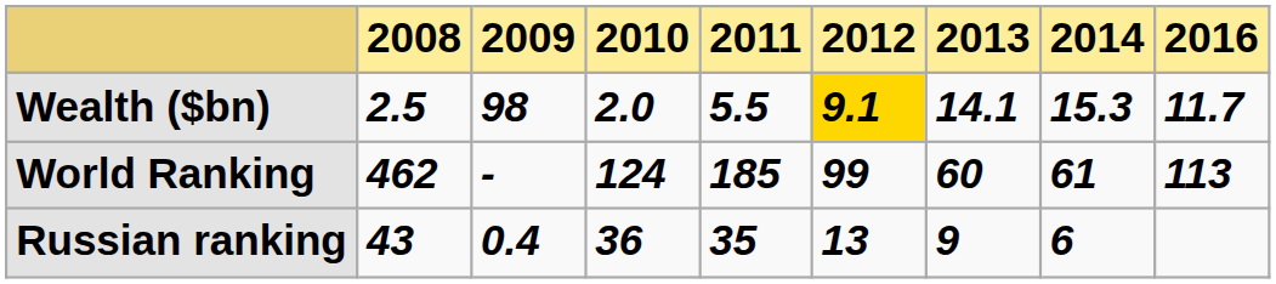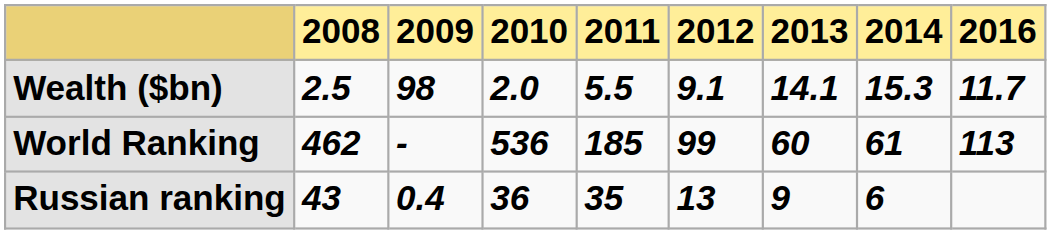 <table class="wikitable">
 <tr>
 <td style="background:#ead177;"></td>
 <td style="background:#fe9;"><strong>2008</strong></td>
 <td style="background:#fe9;"><strong>2009</strong></td>
 <td style="background:#fe9;"><strong>2010</strong></td>
 <td style="background:#fe9;"><strong>2011</strong></td>
 <td style="background:#fe9;"><strong>2012</strong></td>
 <td style="background:#fe9;"><strong>2013</strong></td>
 <td style="background:#fe9;"><strong>2014</strong></td>
 <td style="background:#fe9;"><strong>2016</strong></td>
 </tr>
 <tr>
 <td style="background:#e3e3e3;"><strong>Wealth ($bn)</strong></td>
 <td><strong><em>2.5</em></strong></td>
 <td><strong><em>98</em></strong></td>
 <td><strong><em>2.0</em></strong></td>
 <td><strong><em>5.5</em></strong></td>
-<td style="background: gold;"><strong><em>9.1</em></strong></td>
+<td><strong><em>9.1</em></strong></td>
 <td><strong><em>14.1</em></strong></td>
 <td><strong><em>15.3</em></strong></td>
 <td><strong><em>11.7</em></strong></td>
 </tr>
 <tr>
 <td style="background:#e3e3e3;"><strong>World Ranking</strong></td>
 <td><strong><em>462</em></strong></td>
 <td><strong><em>-</em></strong></td>
-<td><strong><em>124</em></strong></td>
+<td><strong><em>536</em></strong></td>
 <td><strong><em>185</em></strong></td>
 <td><strong><em>99</em></strong></td>
 <td><strong><em>60</em></strong></td>
 <td><strong><em>61</em></strong></td>
 <td><strong><em>113</em></strong></td>
 </tr>
 <tr>
 <td style="background:#e3e3e3;"><strong>Russian ranking</strong></td>
 <td><strong><em>43</em></strong></td>
 <td><strong><em>0.4</em></strong></td>
 <td><strong><em>36</em></strong></td>
 <td><strong><em>35</em></strong></td>
 <td><strong><em>13</em></strong></td>
 <td><strong><em>9</em></strong></td>
 <td><strong><em>6</em></strong></td>
 <td></td>
 </tr>
 </table>
